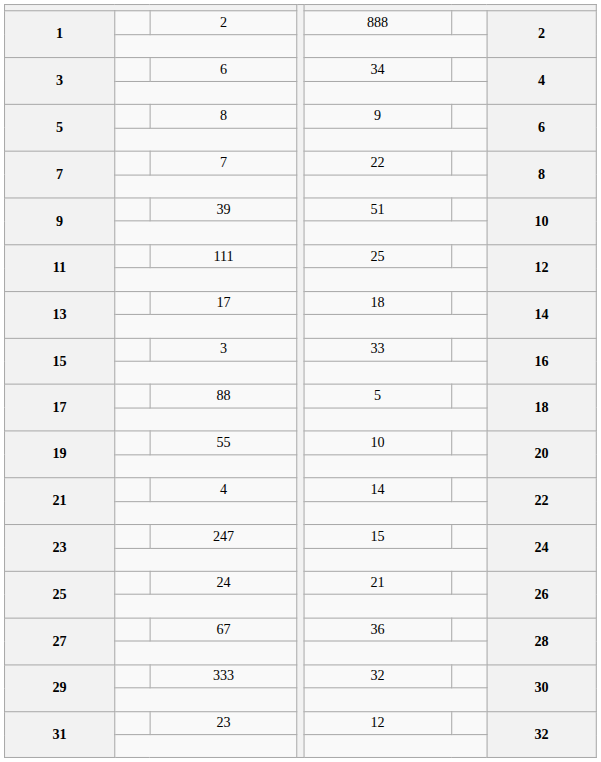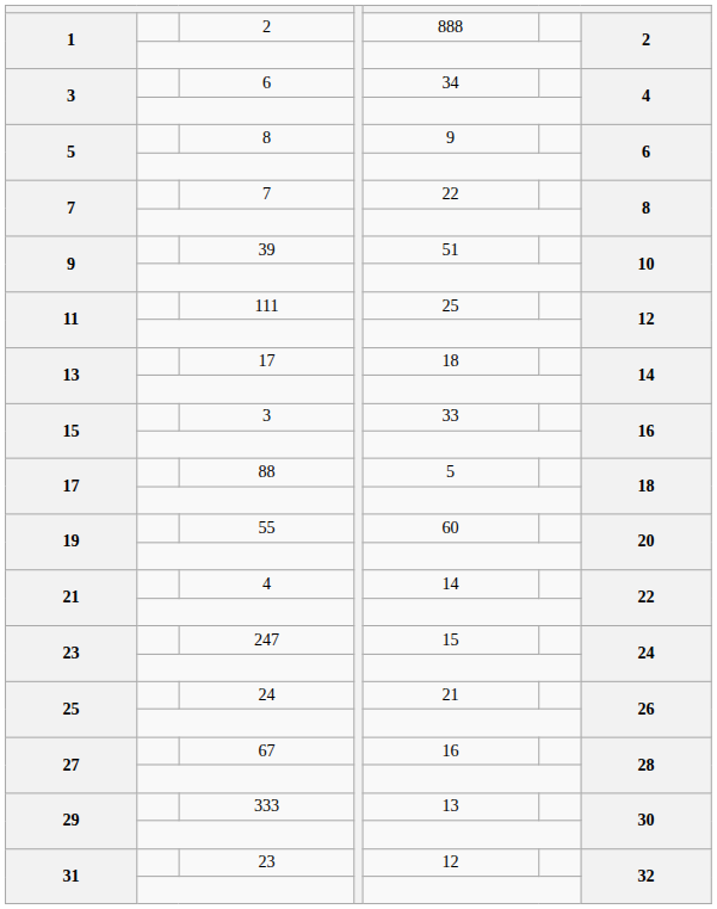 <table class="wikitable" style="font-size: 85%;">
 <tr>
 <th colspan="3" width="275px"></th>
 <th rowspan="33"></th>
 <th colspan="3" width="275px"></th>
 </tr>
 <tr>
 <th rowspan="2">1</th>
 <td align="left"><br></td>
 <td align="center">2</td>
 <td align="center">888</td>
 <td align="left"><br></td>
 <th rowspan="2">2</th>
 </tr>
 <tr>
 <td colspan=2 align="center"><br></td>
 <td colspan=2 align="center"><br></td>
 </tr>
 <tr>
 <th rowspan="2">3</th>
 <td align="left"><br></td>
 <td align="center">6</td>
 <td align="center">34</td>
 <td align="left"><br></td>
 <th rowspan="2">4</th>
 </tr>
 <tr>
 <td colspan=2 align="center"><br></td>
 <td colspan=2 align="center"><br></td>
 </tr>
 <tr>
 <th rowspan="2">5</th>
 <td align="left"><br></td>
 <td align="center">8</td>
 <td align="center">9</td>
 <td align="left"><br></td>
 <th rowspan="2">6</th>
 </tr>
 <tr>
 <td colspan=2 align="center"><br></td>
 <td colspan=2 align="center"><br></td>
 </tr>
 <tr>
 <th rowspan="2">7</th>
 <td align="left"><br></td>
 <td align="center">7</td>
 <td align="center">22</td>
 <td align="left"><br></td>
 <th rowspan="2">8</th>
 </tr>
 <tr>
 <td colspan=2 align="center"><br></td>
 <td colspan=2 align="center"><br></td>
 </tr>
 <tr>
 <th rowspan="2">9</th>
 <td align="left"><br></td>
 <td align="center">39</td>
 <td align="center">51</td>
 <td align="left"><br></td>
 <th rowspan="2">10</th>
 </tr>
 <tr>
 <td colspan=2 align="center"><br></td>
 <td colspan=2 align="center"><br></td>
 </tr>
 <tr>
 <th rowspan="2">11</th>
 <td align="left"><br></td>
 <td align="center">111</td>
 <td align="center">25</td>
 <td align="left"><br></td>
 <th rowspan="2">12</th>
 </tr>
 <tr>
 <td colspan=2 align="center"><br></td>
 <td colspan=2 align="center"><br></td>
 </tr>
 <tr>
 <th rowspan="2">13</th>
 <td align="left"><br></td>
 <td align="center">17</td>
 <td align="center">18</td>
 <td align="left"><br></td>
 <th rowspan="2">14</th>
 </tr>
 <tr>
 <td colspan=2 align="center"><br></td>
 <td colspan=2 align="center"><br></td>
 </tr>
 <tr>
 <th rowspan="2">15</th>
 <td align="left"><br></td>
 <td align="center">3</td>
 <td align="center">33</td>
 <td align="left"><br></td>
 <th rowspan="2">16</th>
 </tr>
 <tr>
 <td colspan=2 align="center"><br></td>
 <td colspan=2 align="center"><br></td>
 </tr>
 <tr>
 <th rowspan="2">17</th>
 <td align="left"><br></td>
 <td align="center">88</td>
 <td align="center">5</td>
 <td align="left"><br></td>
 <th rowspan="2">18</th>
 </tr>
 <tr>
 <td colspan=2 align="center"><br></td>
 <td colspan=2 align="center"><br></td>
 </tr>
 <tr>
 <th rowspan="2">19</th>
 <td align="left"><br></td>
 <td align="center">55</td>
-<td align="center">10</td>
+<td align="center">60</td>
 <td align="left"><br></td>
 <th rowspan="2">20</th>
 </tr>
 <tr>
 <td colspan=2 align="center"><br></td>
 <td colspan=2 align="center"><br></td>
 </tr>
 <tr>
 <th rowspan="2">21</th>
 <td align="left"><br></td>
 <td align="center">4</td>
 <td align="center">14</td>
 <td align="left"><br></td>
 <th rowspan="2">22</th>
 </tr>
 <tr>
 <td colspan=2 align="center"><br></td>
 <td colspan=2 align="center"><br></td>
 </tr>
 <tr>
 <th rowspan="2">23</th>
 <td align="left"><br></td>
 <td align="center">247</td>
 <td align="center">15</td>
 <td align="left"><br></td>
 <th rowspan="2">24</th>
 </tr>
 <tr>
 <td colspan=2 align="center"><br></td>
 <td colspan=2 align="center"><br></td>
 </tr>
 <tr>
 <th rowspan="2">25</th>
 <td align="left"><br></td>
 <td align="center">24</td>
 <td align="center">21</td>
 <td align="left"><br></td>
 <th rowspan="2">26</th>
 </tr>
 <tr>
 <td colspan=2 align="center"><br></td>
 <td colspan=2 align="center"><br></td>
 </tr>
 <tr>
 <th rowspan="2">27</th>
 <td align="left"><br></td>
 <td align="center">67</td>
-<td align="center">36</td>
+<td align="center">16</td>
 <td align="left"><br></td>
 <th rowspan="2">28</th>
 </tr>
 <tr>
 <td colspan=2 align="center"><br></td>
 <td colspan=2 align="center"><br></td>
 </tr>
 <tr>
 <th rowspan="2">29</th>
 <td align="left"><br></td>
 <td align="center">333</td>
-<td align="center">32</td>
+<td align="center">13</td>
 <td align="left"><br></td>
 <th rowspan="2">30</th>
 </tr>
 <tr>
 <td colspan=2 align="center"><br></td>
 <td colspan=2 align="center"><br></td>
 </tr>
 <tr>
 <th rowspan="2">31</th>
 <td align="left"><br></td>
 <td align="center">23</td>
 <td align="center">12</td>
 <td align="left"><br></td>
 <th rowspan="2">32</th>
 </tr>
 <tr>
 <td colspan=2 align="center"><br></td>
 <td colspan=2 align="center"><br></td>
 </tr>
 </table>
